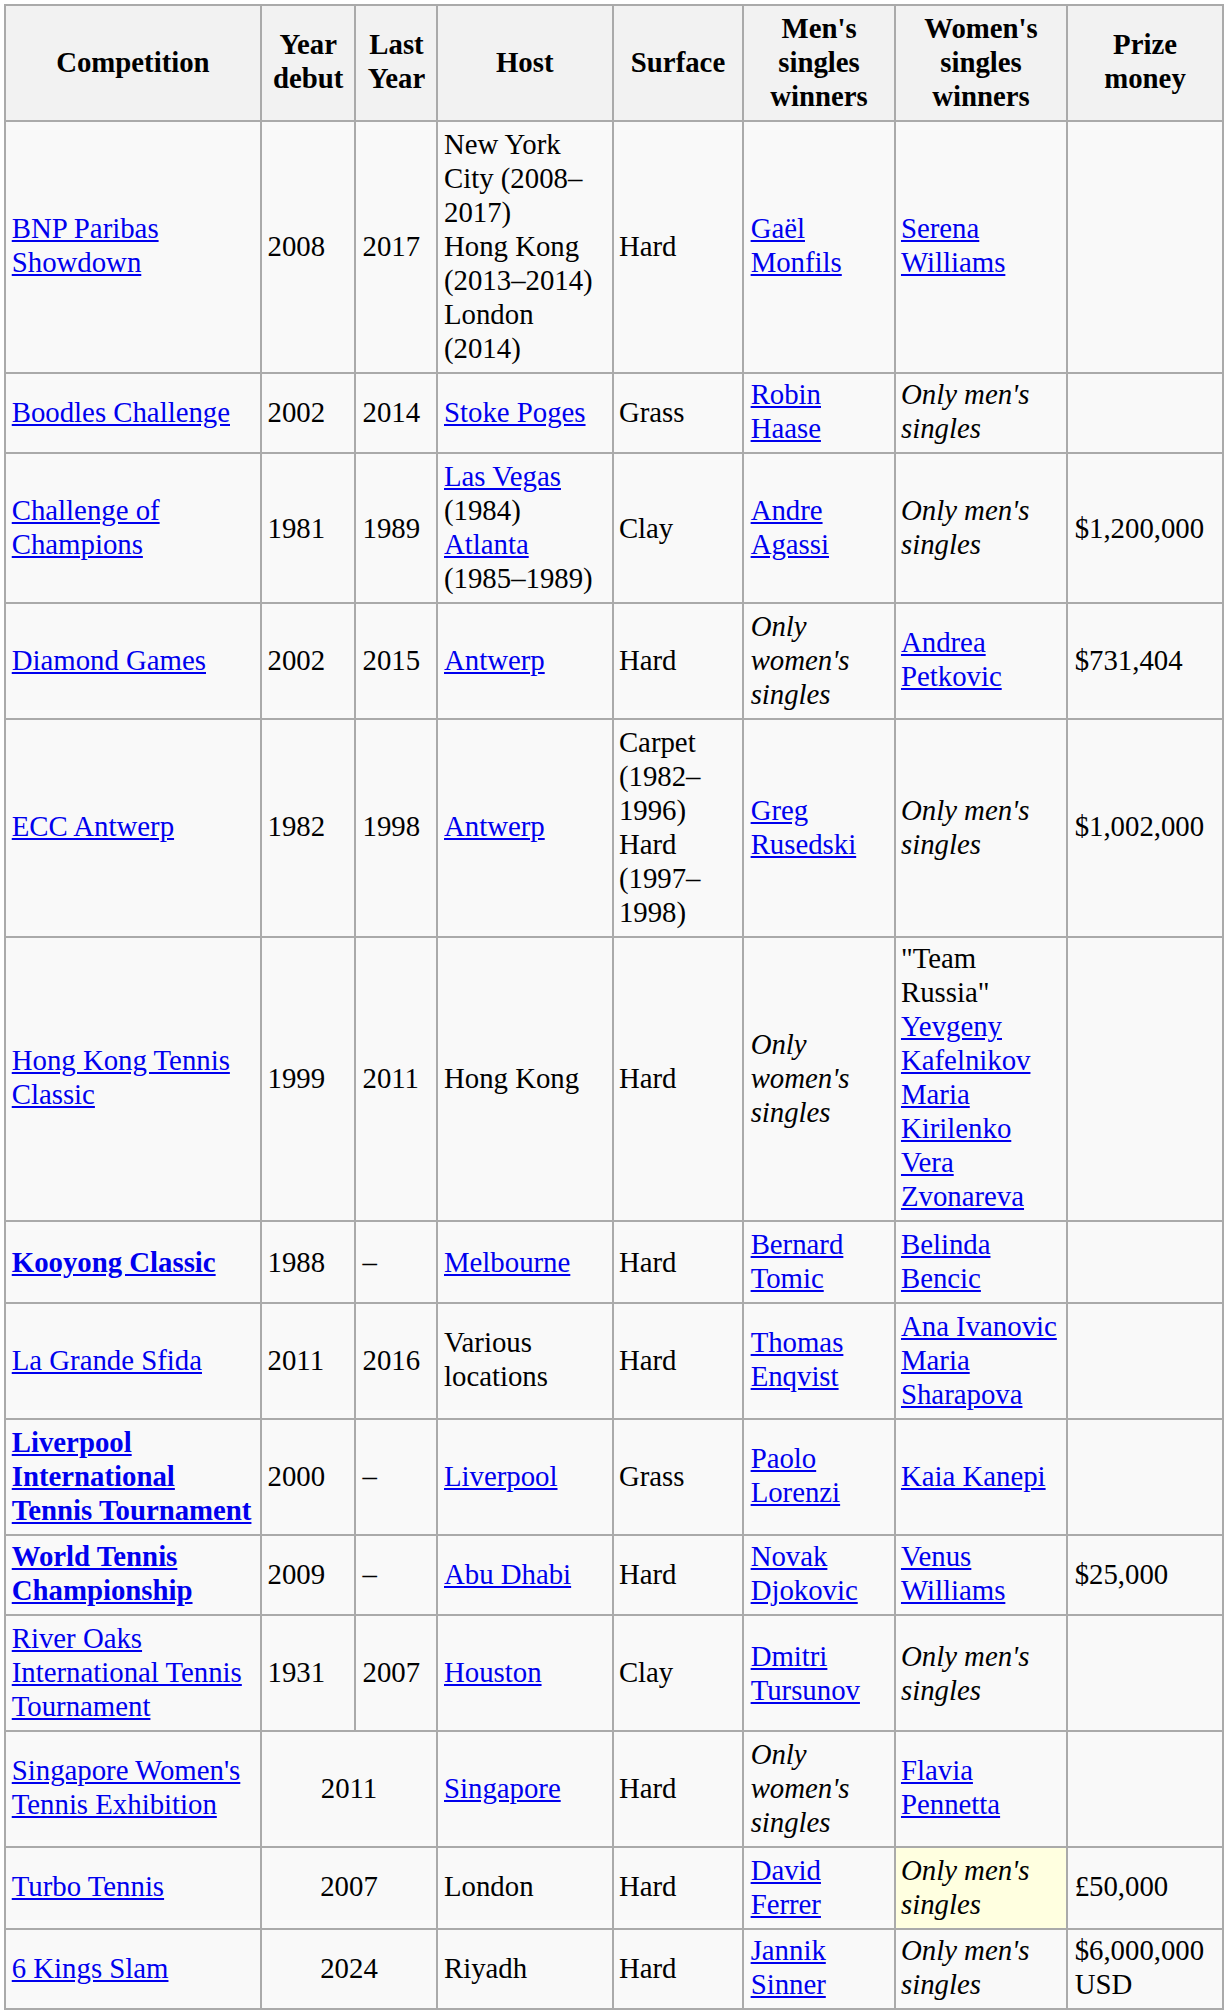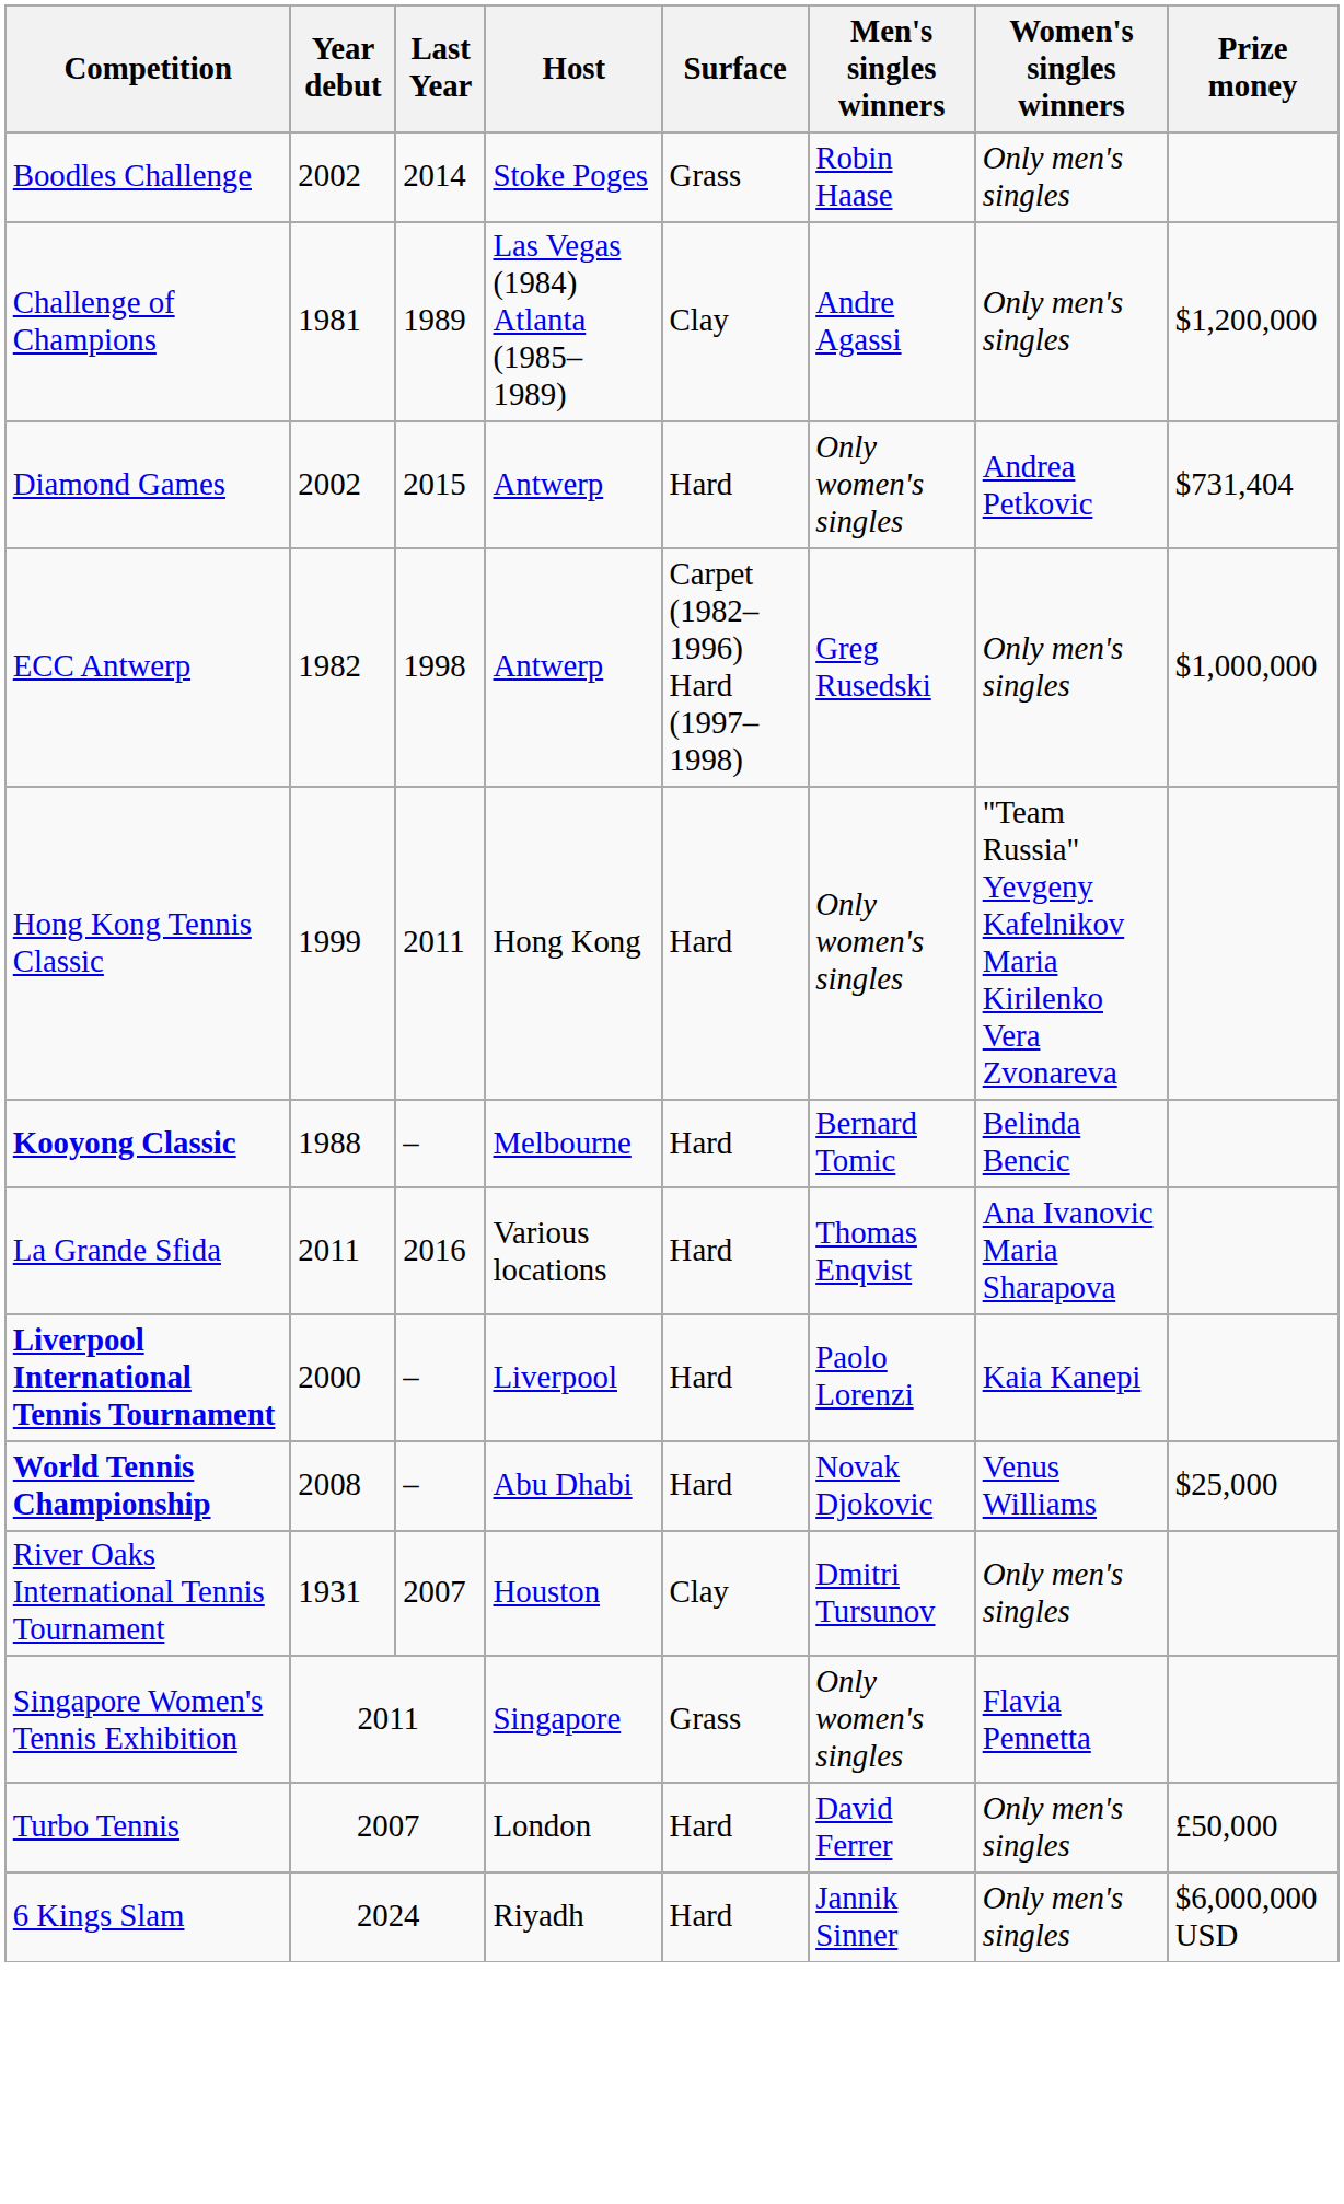 <table class=wikitable style="font-size:90%">
 <tr>
 <th>Competition</th>
 <th>Year debut</th>
 <th>Last Year</th>
 <th>Host</th>
 <th>Surface</th>
 <th>Men's singles winners</th>
 <th>Women's singles winners</th>
 <th>Prize money</th>
-</tr>
-<tr>
-<td><a href='#'>BNP Paribas Showdown</a></td>
-<td>2008</td>
-<td>2017</td>
-<td> New York City (2008–2017)<br>  Hong Kong (2013–2014)<br>  London (2014)</td>
-<td>Hard</td>
-<td> <a href='#'>Gaël Monfils</a></td>
-<td> <a href='#'>Serena Williams</a></td>
-<td></td>
 </tr>
 <tr>
 <td><a href='#'>Boodles Challenge</a></td>
 <td>2002</td>
 <td>2014</td>
 <td> <a href='#'>Stoke Poges</a></td>
 <td>Grass</td>
 <td> <a href='#'>Robin Haase</a></td>
 <td><em>Only men's singles</em></td>
 <td></td>
 </tr>
 <tr>
 <td><a href='#'>Challenge of Champions</a></td>
 <td>1981</td>
 <td>1989</td>
 <td> <a href='#'>Las Vegas</a> (1984)<br> <a href='#'>Atlanta</a> (1985–1989)</td>
 <td>Clay</td>
 <td> <a href='#'>Andre Agassi</a></td>
 <td><em>Only men's singles</em></td>
 <td>$1,200,000</td>
 </tr>
 <tr>
 <td><a href='#'>Diamond Games</a></td>
 <td>2002</td>
 <td>2015</td>
 <td> <a href='#'>Antwerp</a></td>
 <td>Hard</td>
 <td><em>Only women's singles</em></td>
 <td> <a href='#'>Andrea Petkovic</a></td>
 <td>$731,404</td>
 </tr>
 <tr>
 <td><a href='#'>ECC Antwerp</a></td>
 <td>1982</td>
 <td>1998</td>
 <td> <a href='#'>Antwerp</a></td>
 <td>Carpet (1982–1996)<br> Hard (1997–1998)</td>
 <td> <a href='#'>Greg Rusedski</a></td>
 <td><em>Only men's singles</em></td>
-<td>$1,002,000</td>
+<td>$1,000,000</td>
 </tr>
 <tr>
 <td><a href='#'>Hong Kong Tennis Classic</a></td>
 <td>1999</td>
 <td>2011</td>
 <td> Hong Kong</td>
 <td>Hard</td>
 <td><em>Only women's singles</em></td>
 <td>"Team Russia"<br> <a href='#'>Yevgeny Kafelnikov</a><br> <a href='#'>Maria Kirilenko</a><br> <a href='#'>Vera Zvonareva</a></td>
 <td></td>
 </tr>
 <tr>
 <td><strong><a href='#'>Kooyong Classic</a></strong></td>
 <td>1988</td>
 <td>–</td>
 <td> <a href='#'>Melbourne</a></td>
 <td>Hard</td>
 <td> <a href='#'>Bernard Tomic</a></td>
 <td> <a href='#'>Belinda Bencic</a></td>
 <td></td>
 </tr>
 <tr>
 <td><a href='#'>La Grande Sfida</a></td>
 <td>2011</td>
 <td>2016</td>
 <td> Various locations</td>
 <td>Hard</td>
 <td> <a href='#'>Thomas Enqvist</a></td>
 <td> <a href='#'>Ana Ivanovic</a><br>  <a href='#'>Maria Sharapova</a></td>
 <td></td>
 </tr>
 <tr>
 <td><strong><a href='#'>Liverpool International Tennis Tournament</a></strong></td>
 <td>2000</td>
 <td>–</td>
 <td> <a href='#'>Liverpool</a></td>
-<td>Grass</td>
+<td>Hard</td>
 <td> <a href='#'>Paolo Lorenzi</a></td>
 <td> <a href='#'>Kaia Kanepi</a></td>
 <td></td>
 </tr>
 <tr>
 <td><strong><a href='#'>World Tennis Championship</a></strong></td>
-<td>2009</td>
+<td>2008</td>
 <td>–</td>
 <td> <a href='#'>Abu Dhabi</a></td>
 <td>Hard</td>
 <td> <a href='#'>Novak Djokovic</a></td>
 <td> <a href='#'>Venus Williams</a></td>
 <td>$25,000</td>
 </tr>
 <tr>
 <td><a href='#'>River Oaks International Tennis Tournament</a></td>
 <td>1931</td>
 <td>2007</td>
 <td> <a href='#'>Houston</a></td>
 <td>Clay</td>
 <td> <a href='#'>Dmitri Tursunov</a></td>
 <td><em>Only men's singles</em></td>
 <td></td>
 </tr>
 <tr>
 <td><a href='#'>Singapore Women's Tennis Exhibition</a></td>
 <td style="text-align:center;" colspan="2">2011</td>
 <td> <a href='#'>Singapore</a></td>
-<td>Hard</td>
+<td>Grass</td>
 <td><em>Only women's singles</em></td>
 <td> <a href='#'>Flavia Pennetta</a></td>
 <td></td>
 </tr>
 <tr>
 <td><a href='#'>Turbo Tennis</a></td>
 <td style="text-align:center;" colspan="2">2007</td>
 <td> London</td>
 <td>Hard</td>
 <td> <a href='#'>David Ferrer</a></td>
-<td style="background: lightyellow;"><em>Only men's singles</em></td>
+<td><em>Only men's singles</em></td>
 <td>£50,000</td>
 </tr>
 <tr>
 <td><a href='#'>6 Kings Slam</a></td>
 <td style="text-align:center;" colspan="2">2024</td>
 <td> Riyadh</td>
 <td>Hard</td>
 <td> <a href='#'>Jannik Sinner</a></td>
 <td><em>Only men's singles</em></td>
 <td>$6,000,000 USD</td>
 </tr>
 </table>
